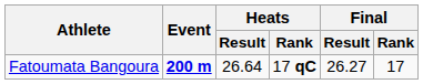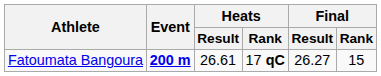 <table class="wikitable" style="font-size:90%">
 <tr>
 <th rowspan=2>Athlete</th>
 <th rowspan=2>Event</th>
 <th colspan=2>Heats</th>
 <th colspan=2>Final</th>
 </tr>
 <tr style="font-size:95%">
 <th>Result</th>
 <th>Rank</th>
 <th>Result</th>
 <th>Rank</th>
 </tr>
 <tr align=center>
 <td align=left><a href='#'>Fatoumata Bangoura</a></td>
 <td align=left><strong><a href='#'>200 m</a></strong></td>
-<td>26.64</td>
+<td>26.61</td>
 <td>17 <strong>qC</strong></td>
 <td>26.27</td>
-<td>17</td>
+<td>15</td>
 </tr>
 </table>
